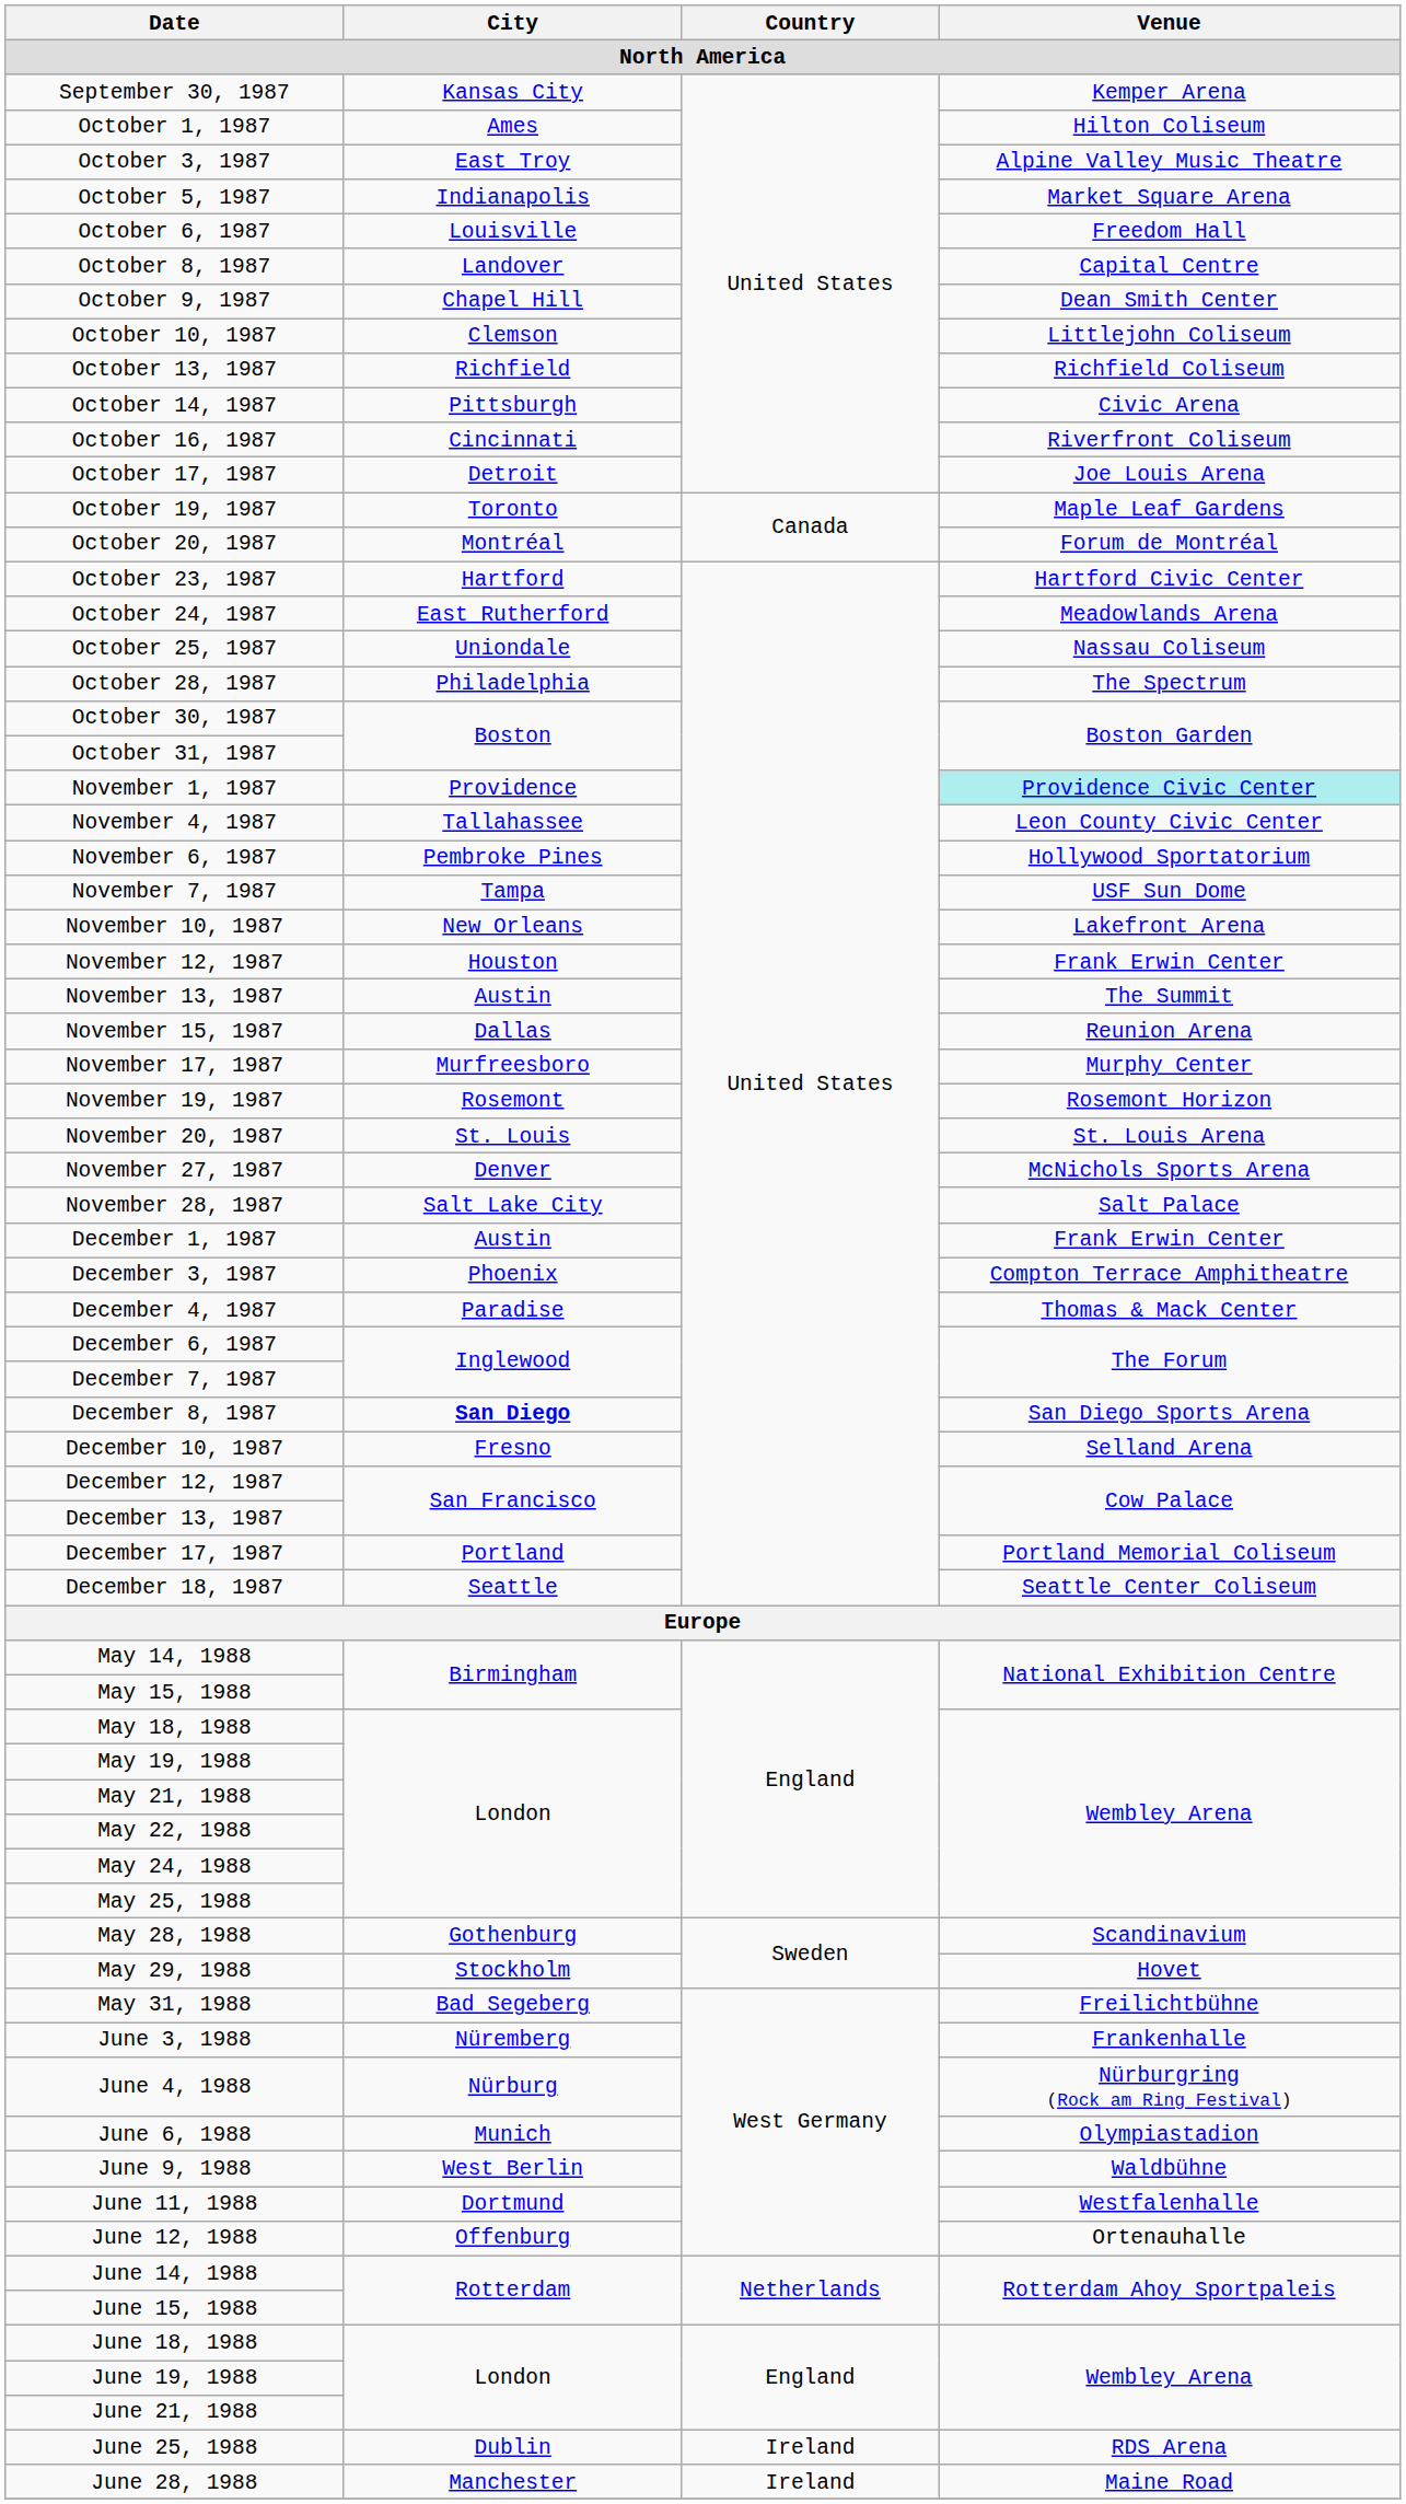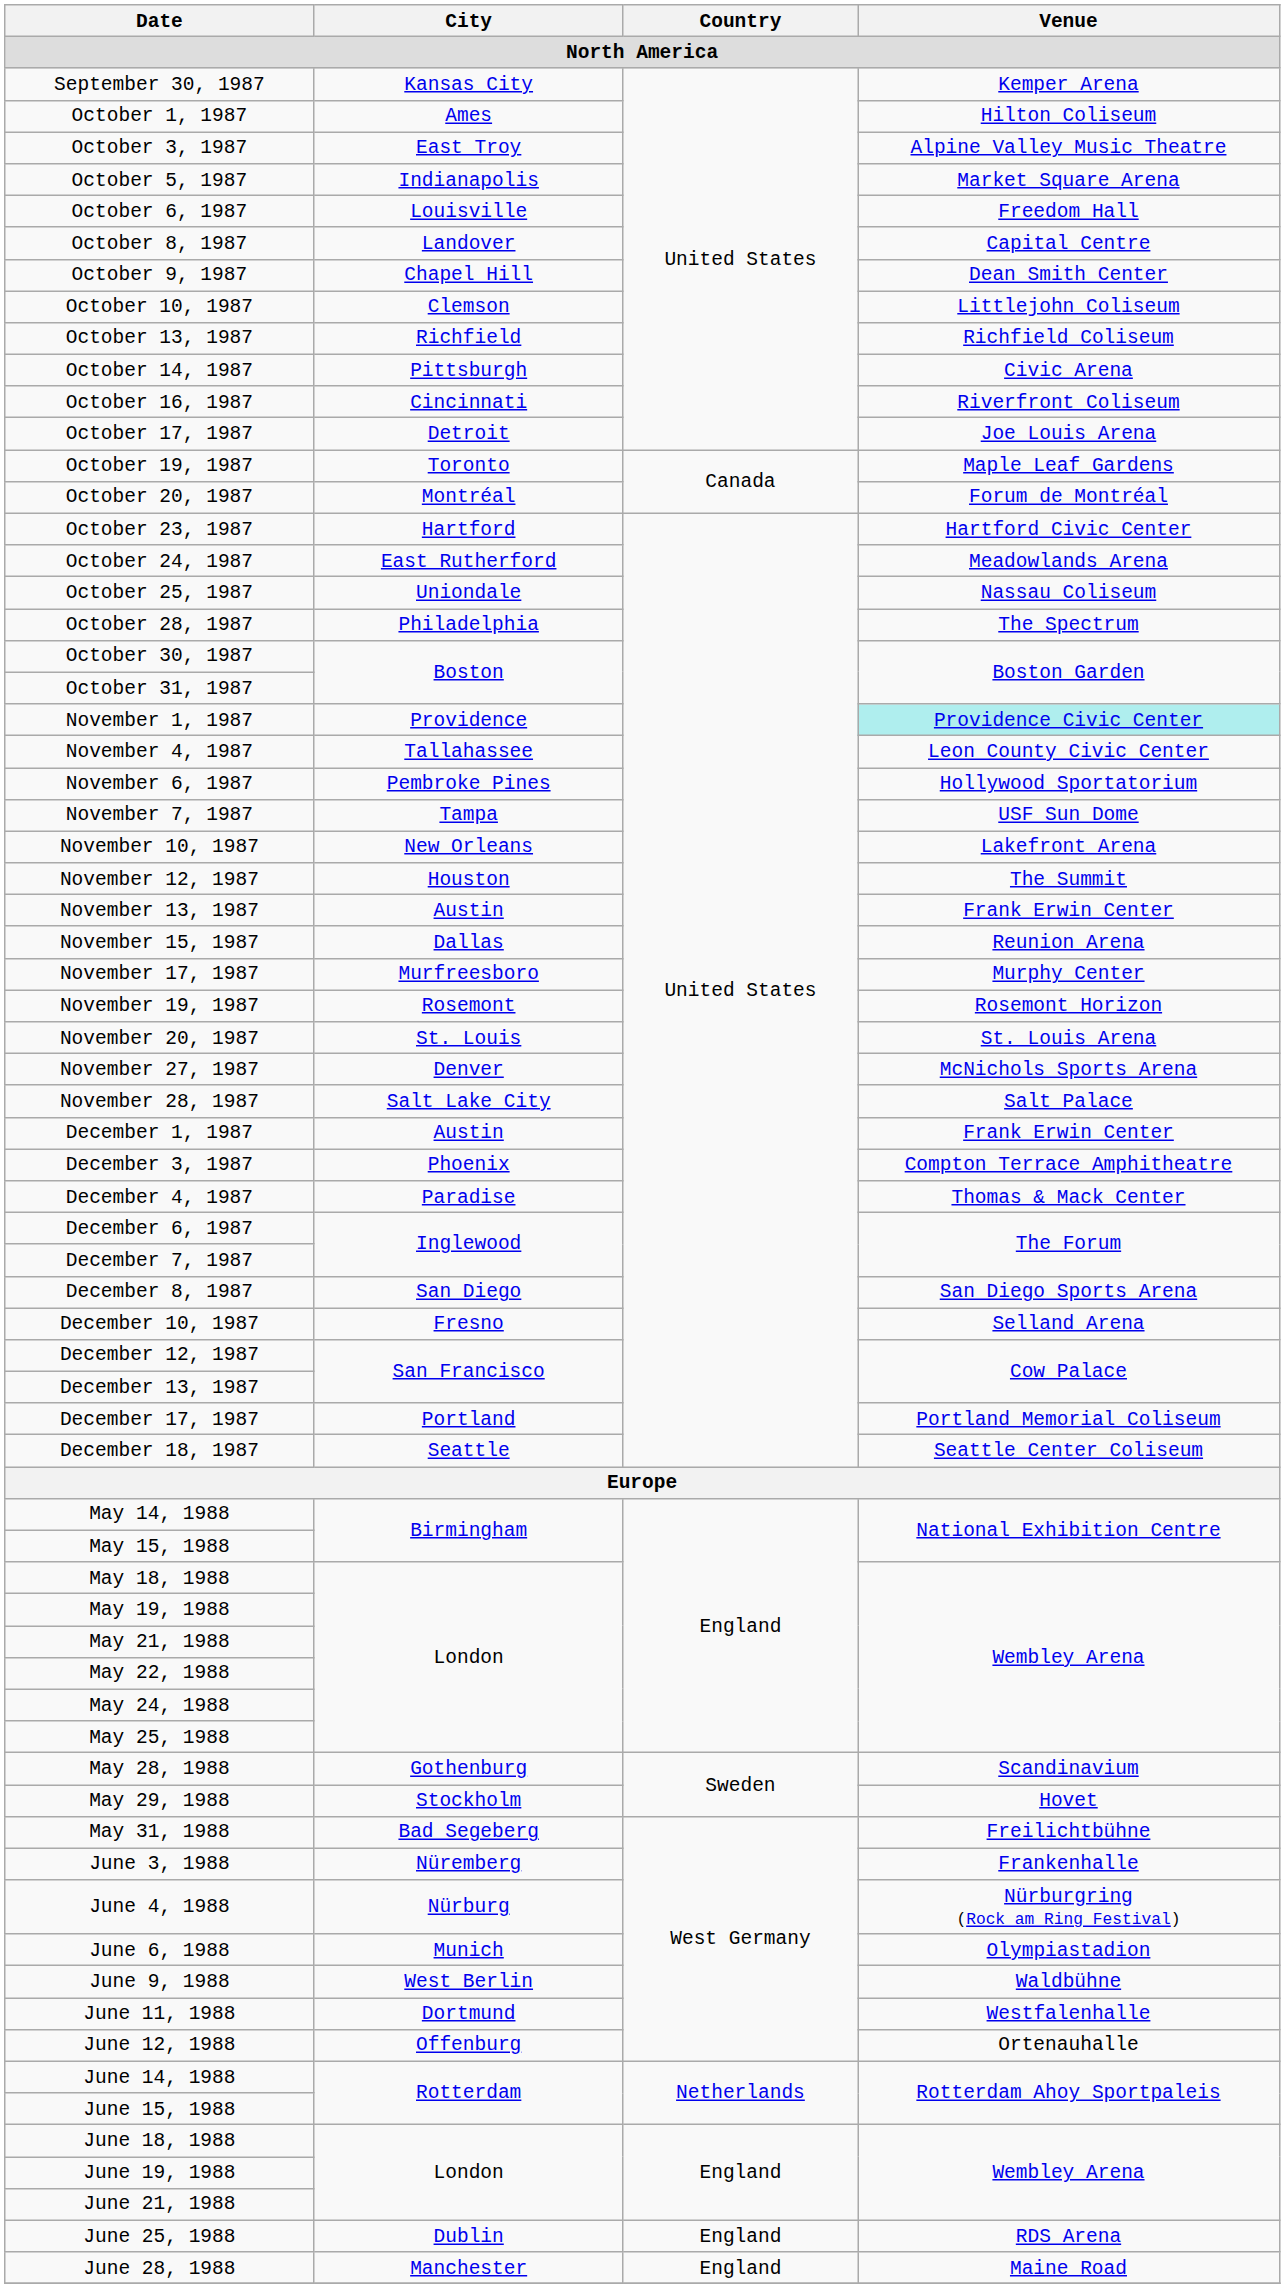 <table class="wikitable" style="text-align:center;">
 <tr>
 <th style="width:200px;">Date</th>
 <th style="width:200px;">City</th>
 <th style="width:150px;">Country</th>
 <th style="width:275px;">Venue</th>
 </tr>
 <tr style="background:#ddd;">
 <td colspan="4"><strong>North America</strong></td>
 </tr>
 <tr>
 <td>September 30, 1987</td>
 <td><a href='#'>Kansas City</a></td>
 <td rowspan="12">United States</td>
 <td><a href='#'>Kemper Arena</a></td>
 </tr>
 <tr>
 <td>October 1, 1987</td>
 <td><a href='#'>Ames</a></td>
 <td><a href='#'>Hilton Coliseum</a></td>
 </tr>
 <tr>
 <td>October 3, 1987</td>
 <td><a href='#'>East Troy</a></td>
 <td><a href='#'>Alpine Valley Music Theatre</a></td>
 </tr>
 <tr>
 <td>October 5, 1987</td>
 <td><a href='#'>Indianapolis</a></td>
 <td><a href='#'>Market Square Arena</a></td>
 </tr>
 <tr>
 <td>October 6, 1987</td>
 <td><a href='#'>Louisville</a></td>
 <td><a href='#'>Freedom Hall</a></td>
 </tr>
 <tr>
 <td>October 8, 1987</td>
 <td><a href='#'>Landover</a></td>
 <td><a href='#'>Capital Centre</a></td>
 </tr>
 <tr>
 <td>October 9, 1987</td>
 <td><a href='#'>Chapel Hill</a></td>
 <td><a href='#'>Dean Smith Center</a></td>
 </tr>
 <tr>
 <td>October 10, 1987</td>
 <td><a href='#'>Clemson</a></td>
 <td><a href='#'>Littlejohn Coliseum</a></td>
 </tr>
 <tr>
 <td>October 13, 1987</td>
 <td><a href='#'>Richfield</a></td>
 <td><a href='#'>Richfield Coliseum</a></td>
 </tr>
 <tr>
 <td>October 14, 1987</td>
 <td><a href='#'>Pittsburgh</a></td>
 <td><a href='#'>Civic Arena</a></td>
 </tr>
 <tr>
 <td>October 16, 1987</td>
 <td><a href='#'>Cincinnati</a></td>
 <td><a href='#'>Riverfront Coliseum</a></td>
 </tr>
 <tr>
 <td>October 17, 1987</td>
 <td><a href='#'>Detroit</a></td>
 <td><a href='#'>Joe Louis Arena</a></td>
 </tr>
 <tr>
 <td>October 19, 1987</td>
 <td><a href='#'>Toronto</a></td>
 <td rowspan="2">Canada</td>
 <td><a href='#'>Maple Leaf Gardens</a></td>
 </tr>
 <tr>
 <td>October 20, 1987</td>
 <td><a href='#'>Montréal</a></td>
 <td><a href='#'>Forum de Montréal</a></td>
 </tr>
 <tr>
 <td>October 23, 1987</td>
 <td><a href='#'>Hartford</a></td>
 <td rowspan="30">United States</td>
 <td><a href='#'>Hartford Civic Center</a></td>
 </tr>
 <tr>
 <td>October 24, 1987</td>
 <td><a href='#'>East Rutherford</a></td>
 <td><a href='#'>Meadowlands Arena</a></td>
 </tr>
 <tr>
 <td>October 25, 1987</td>
 <td><a href='#'>Uniondale</a></td>
 <td><a href='#'>Nassau Coliseum</a></td>
 </tr>
 <tr>
 <td>October 28, 1987</td>
 <td><a href='#'>Philadelphia</a></td>
 <td><a href='#'>The Spectrum</a></td>
 </tr>
 <tr>
 <td>October 30, 1987</td>
 <td rowspan="2"><a href='#'>Boston</a></td>
 <td rowspan="2"><a href='#'>Boston Garden</a></td>
 </tr>
 <tr>
 <td>October 31, 1987</td>
 </tr>
 <tr>
 <td>November 1, 1987</td>
 <td><a href='#'>Providence</a></td>
 <td style="background: paleturquoise;"><a href='#'>Providence Civic Center</a></td>
 </tr>
 <tr>
 <td>November 4, 1987</td>
 <td><a href='#'>Tallahassee</a></td>
 <td><a href='#'>Leon County Civic Center</a></td>
 </tr>
 <tr>
 <td>November 6, 1987</td>
 <td><a href='#'>Pembroke Pines</a></td>
 <td><a href='#'>Hollywood Sportatorium</a></td>
 </tr>
 <tr>
 <td>November 7, 1987</td>
 <td><a href='#'>Tampa</a></td>
 <td><a href='#'>USF Sun Dome</a></td>
 </tr>
 <tr>
 <td>November 10, 1987</td>
 <td><a href='#'>New Orleans</a></td>
 <td><a href='#'>Lakefront Arena</a></td>
 </tr>
 <tr>
 <td>November 12, 1987</td>
 <td><a href='#'>Houston</a></td>
-<td><a href='#'>Frank Erwin Center</a></td>
+<td><a href='#'>The Summit</a></td>
 </tr>
 <tr>
 <td>November 13, 1987</td>
 <td><a href='#'>Austin</a></td>
-<td><a href='#'>The Summit</a></td>
+<td><a href='#'>Frank Erwin Center</a></td>
 </tr>
 <tr>
 <td>November 15, 1987</td>
 <td><a href='#'>Dallas</a></td>
 <td><a href='#'>Reunion Arena</a></td>
 </tr>
 <tr>
 <td>November 17, 1987</td>
 <td><a href='#'>Murfreesboro</a></td>
 <td><a href='#'>Murphy Center</a></td>
 </tr>
 <tr>
 <td>November 19, 1987</td>
 <td><a href='#'>Rosemont</a></td>
 <td><a href='#'>Rosemont Horizon</a></td>
 </tr>
 <tr>
 <td>November 20, 1987</td>
 <td><a href='#'>St. Louis</a></td>
 <td><a href='#'>St. Louis Arena</a></td>
 </tr>
 <tr>
 <td>November 27, 1987</td>
 <td><a href='#'>Denver</a></td>
 <td><a href='#'>McNichols Sports Arena</a></td>
 </tr>
 <tr>
 <td>November 28, 1987</td>
 <td><a href='#'>Salt Lake City</a></td>
 <td><a href='#'>Salt Palace</a></td>
 </tr>
 <tr>
 <td>December 1, 1987</td>
 <td><a href='#'>Austin</a></td>
 <td><a href='#'>Frank Erwin Center</a></td>
 </tr>
 <tr>
 <td>December 3, 1987</td>
 <td><a href='#'>Phoenix</a></td>
 <td><a href='#'>Compton Terrace Amphitheatre</a></td>
 </tr>
 <tr>
 <td>December 4, 1987</td>
 <td><a href='#'>Paradise</a></td>
 <td><a href='#'>Thomas & Mack Center</a></td>
 </tr>
 <tr>
 <td>December 6, 1987</td>
 <td rowspan="2"><a href='#'>Inglewood</a></td>
 <td rowspan="2"><a href='#'>The Forum</a></td>
 </tr>
 <tr>
 <td>December 7, 1987</td>
 </tr>
 <tr>
 <td>December 8, 1987</td>
-<td><strong><a href='#'>San Diego</a></strong></td>
+<td><a href='#'>San Diego</a></td>
 <td><a href='#'>San Diego Sports Arena</a></td>
 </tr>
 <tr>
 <td>December 10, 1987</td>
 <td><a href='#'>Fresno</a></td>
 <td><a href='#'>Selland Arena</a></td>
 </tr>
 <tr>
 <td>December 12, 1987</td>
 <td rowspan="2"><a href='#'>San Francisco</a></td>
 <td rowspan="2"><a href='#'>Cow Palace</a></td>
 </tr>
 <tr>
 <td>December 13, 1987</td>
 </tr>
 <tr>
 <td>December 17, 1987</td>
 <td><a href='#'>Portland</a></td>
 <td><a href='#'>Portland Memorial Coliseum</a></td>
 </tr>
 <tr>
 <td>December 18, 1987</td>
 <td><a href='#'>Seattle</a></td>
 <td><a href='#'>Seattle Center Coliseum</a></td>
 </tr>
 <tr>
 <th colspan="4"><strong>Europe</strong></th>
 </tr>
 <tr>
 <td>May 14, 1988</td>
 <td rowspan="2"><a href='#'>Birmingham</a></td>
 <td rowspan="8">England</td>
 <td rowspan="2"><a href='#'>National Exhibition Centre</a></td>
 </tr>
 <tr>
 <td>May 15, 1988</td>
 </tr>
 <tr>
 <td>May 18, 1988</td>
 <td rowspan="6">London</td>
 <td rowspan="6"><a href='#'>Wembley Arena</a></td>
 </tr>
 <tr>
 <td>May 19, 1988</td>
 </tr>
 <tr>
 <td>May 21, 1988</td>
 </tr>
 <tr>
 <td>May 22, 1988</td>
 </tr>
 <tr>
 <td>May 24, 1988</td>
 </tr>
 <tr>
 <td>May 25, 1988</td>
 </tr>
 <tr>
 <td>May 28, 1988</td>
 <td><a href='#'>Gothenburg</a></td>
 <td rowspan="2">Sweden</td>
 <td><a href='#'>Scandinavium</a></td>
 </tr>
 <tr>
 <td>May 29, 1988</td>
 <td><a href='#'>Stockholm</a></td>
 <td><a href='#'>Hovet</a></td>
 </tr>
 <tr>
 <td>May 31, 1988</td>
 <td><a href='#'>Bad Segeberg</a></td>
 <td rowspan="7">West Germany</td>
 <td><a href='#'>Freilichtbühne</a></td>
 </tr>
 <tr>
 <td>June 3, 1988</td>
 <td><a href='#'>Nüremberg</a></td>
 <td><a href='#'>Frankenhalle</a></td>
 </tr>
 <tr>
 <td>June 4, 1988</td>
 <td><a href='#'>Nürburg</a></td>
 <td><a href='#'>Nürburgring</a><br><small>(<a href='#'>Rock am Ring Festival</a>)</small></td>
 </tr>
 <tr>
 <td>June 6, 1988</td>
 <td><a href='#'>Munich</a></td>
 <td><a href='#'>Olympiastadion</a></td>
 </tr>
 <tr>
 <td>June 9, 1988</td>
 <td><a href='#'>West Berlin</a></td>
 <td><a href='#'>Waldbühne</a></td>
 </tr>
 <tr>
 <td>June 11, 1988</td>
 <td><a href='#'>Dortmund</a></td>
 <td><a href='#'>Westfalenhalle</a></td>
 </tr>
 <tr>
 <td>June 12, 1988</td>
 <td><a href='#'>Offenburg</a></td>
 <td>Ortenauhalle</td>
 </tr>
 <tr>
 <td>June 14, 1988</td>
 <td rowspan="2"><a href='#'>Rotterdam</a></td>
 <td rowspan="2"><a href='#'>Netherlands</a></td>
 <td rowspan="2"><a href='#'>Rotterdam Ahoy Sportpaleis</a></td>
 </tr>
 <tr>
 <td>June 15, 1988</td>
 </tr>
 <tr>
 <td>June 18, 1988</td>
 <td rowspan="3">London</td>
 <td rowspan="3">England</td>
 <td rowspan="3"><a href='#'>Wembley Arena</a></td>
 </tr>
 <tr>
 <td>June 19, 1988</td>
 </tr>
 <tr>
 <td>June 21, 1988</td>
 </tr>
 <tr>
 <td>June 25, 1988</td>
 <td><a href='#'>Dublin</a></td>
-<td>Ireland</td>
+<td>England</td>
 <td><a href='#'>RDS Arena</a></td>
 </tr>
 <tr>
 <td>June 28, 1988</td>
 <td><a href='#'>Manchester</a></td>
-<td>Ireland</td>
+<td>England</td>
 <td><a href='#'>Maine Road</a></td>
 </tr>
 <tr>
 </tr>
 </table>
